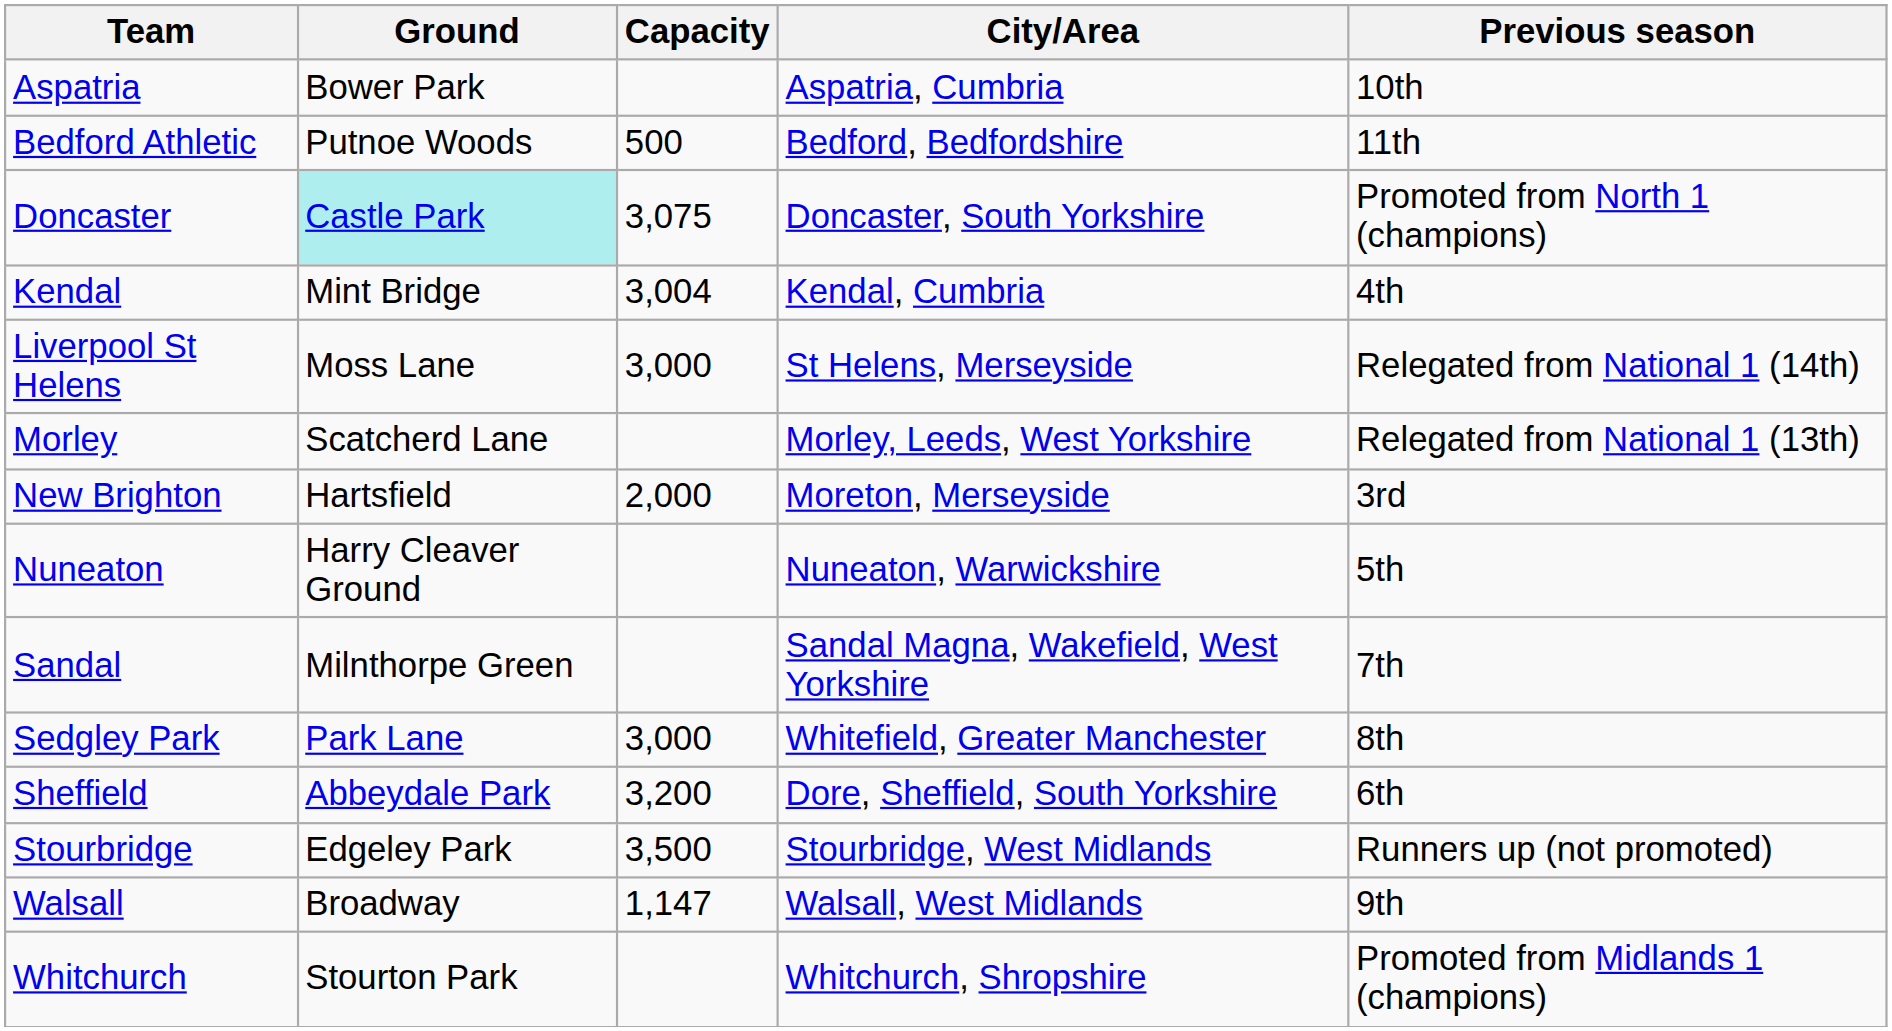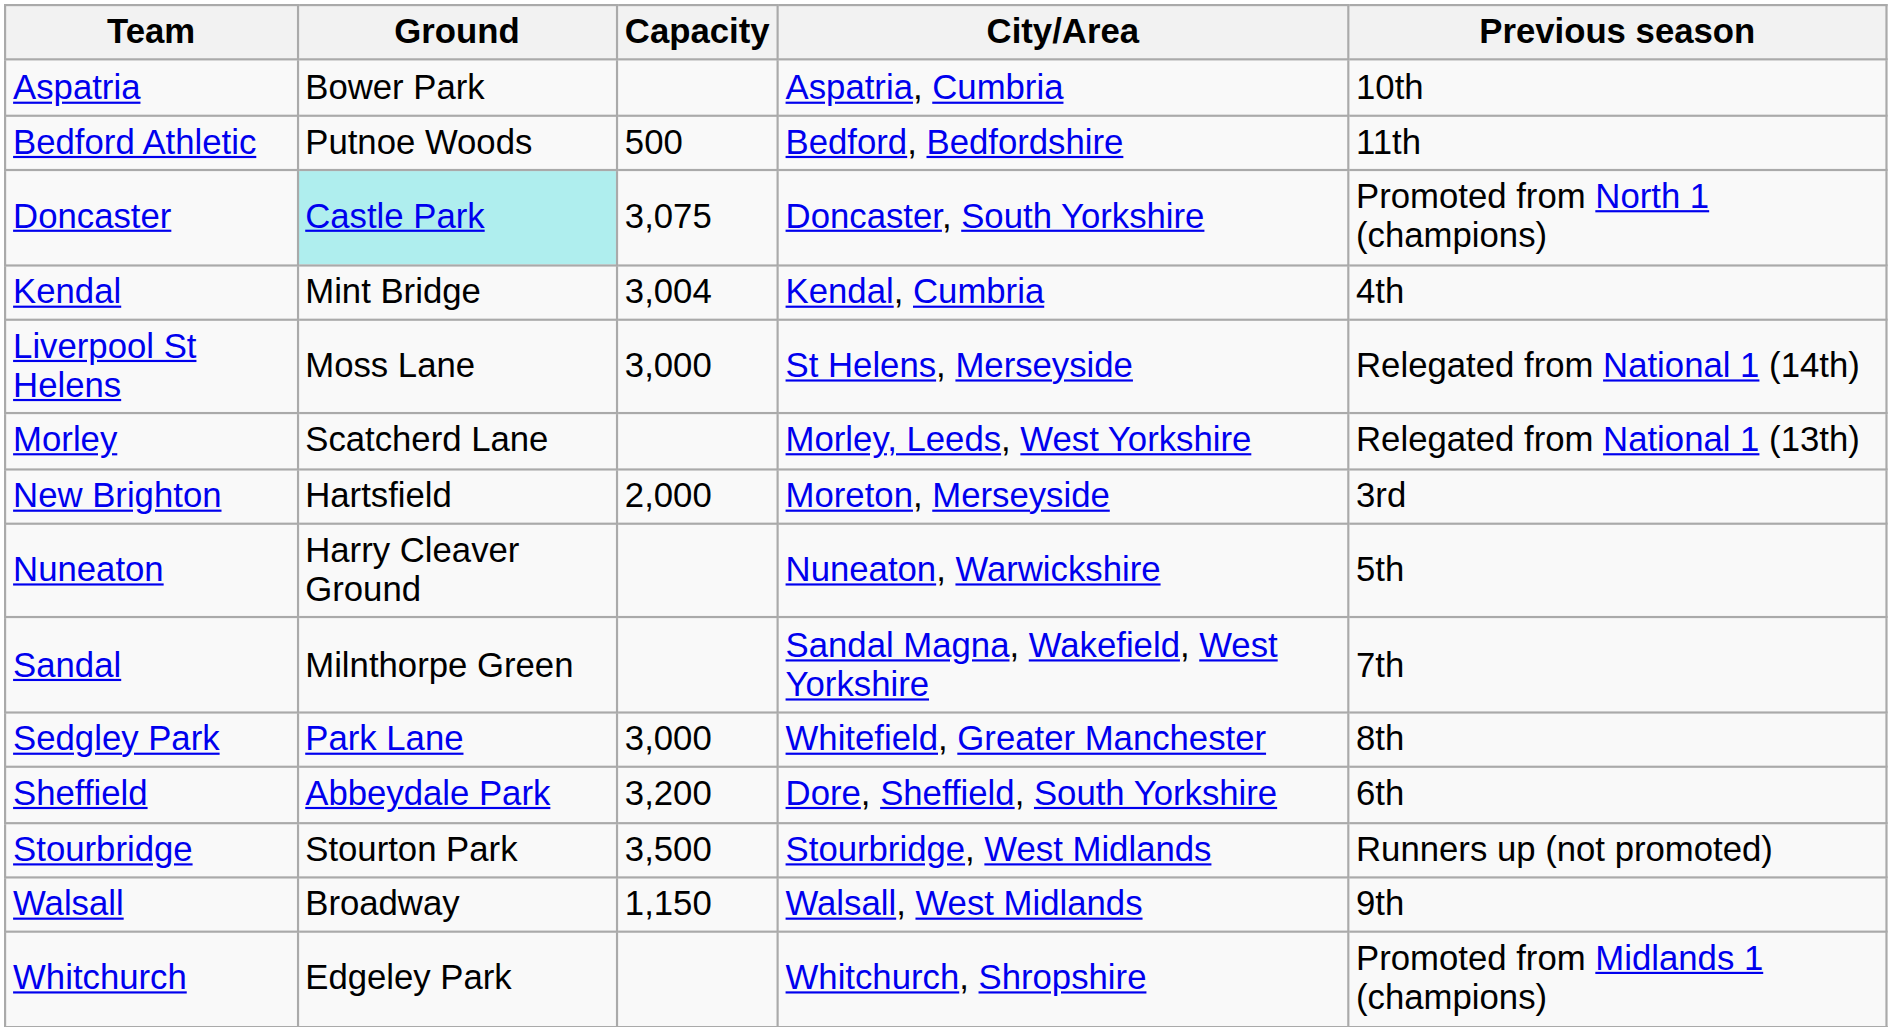 <table class="wikitable sortable">
 <tr>
 <th>Team</th>
 <th>Ground</th>
 <th>Capacity</th>
 <th>City/Area</th>
 <th>Previous season</th>
 </tr>
 <tr>
 <td><a href='#'>Aspatria</a></td>
 <td>Bower Park</td>
 <td></td>
 <td><a href='#'>Aspatria</a>, <a href='#'>Cumbria</a></td>
 <td>10th</td>
 </tr>
 <tr>
 <td><a href='#'>Bedford Athletic</a></td>
 <td>Putnoe Woods</td>
 <td>500</td>
 <td><a href='#'>Bedford</a>, <a href='#'>Bedfordshire</a></td>
 <td>11th</td>
 </tr>
 <tr>
 <td><a href='#'>Doncaster</a></td>
 <td style="background: paleturquoise;"><a href='#'>Castle Park</a></td>
 <td>3,075</td>
 <td><a href='#'>Doncaster</a>, <a href='#'>South Yorkshire</a></td>
 <td>Promoted from <a href='#'>North 1</a> (champions)</td>
 </tr>
 <tr>
 <td><a href='#'>Kendal</a></td>
 <td>Mint Bridge</td>
 <td>3,004</td>
 <td><a href='#'>Kendal</a>, <a href='#'>Cumbria</a></td>
 <td>4th</td>
 </tr>
 <tr>
 <td><a href='#'>Liverpool St Helens</a></td>
 <td>Moss Lane</td>
 <td>3,000</td>
 <td><a href='#'>St Helens</a>, <a href='#'>Merseyside</a></td>
 <td>Relegated from <a href='#'>National 1</a> (14th)</td>
 </tr>
 <tr>
 <td><a href='#'>Morley</a></td>
 <td>Scatcherd Lane</td>
 <td></td>
 <td><a href='#'>Morley, Leeds</a>, <a href='#'>West Yorkshire</a></td>
 <td>Relegated from <a href='#'>National 1</a> (13th)</td>
 </tr>
 <tr>
 <td><a href='#'>New Brighton</a></td>
 <td>Hartsfield</td>
 <td>2,000</td>
 <td><a href='#'>Moreton</a>, <a href='#'>Merseyside</a></td>
 <td>3rd</td>
 </tr>
 <tr>
 <td><a href='#'>Nuneaton</a></td>
 <td>Harry Cleaver Ground</td>
 <td></td>
 <td><a href='#'>Nuneaton</a>, <a href='#'>Warwickshire</a></td>
 <td>5th</td>
 </tr>
 <tr>
 <td><a href='#'>Sandal</a></td>
 <td>Milnthorpe Green</td>
 <td></td>
 <td><a href='#'>Sandal Magna</a>, <a href='#'>Wakefield</a>, <a href='#'>West Yorkshire</a></td>
 <td>7th</td>
 </tr>
 <tr>
 <td><a href='#'>Sedgley Park</a></td>
 <td><a href='#'>Park Lane</a></td>
 <td>3,000</td>
 <td><a href='#'>Whitefield</a>, <a href='#'>Greater Manchester</a></td>
 <td>8th</td>
 </tr>
 <tr>
 <td><a href='#'>Sheffield</a></td>
 <td><a href='#'>Abbeydale Park</a></td>
 <td>3,200</td>
 <td><a href='#'>Dore</a>, <a href='#'>Sheffield</a>, <a href='#'>South Yorkshire</a></td>
 <td>6th</td>
 </tr>
 <tr>
 <td><a href='#'>Stourbridge</a></td>
-<td>Edgeley Park</td>
+<td>Stourton Park</td>
 <td>3,500</td>
 <td><a href='#'>Stourbridge</a>, <a href='#'>West Midlands</a></td>
 <td>Runners up (not promoted)</td>
 </tr>
 <tr>
 <td><a href='#'>Walsall</a></td>
 <td>Broadway</td>
-<td>1,147</td>
+<td>1,150</td>
 <td><a href='#'>Walsall</a>, <a href='#'>West Midlands</a></td>
 <td>9th</td>
 </tr>
 <tr>
 <td><a href='#'>Whitchurch</a></td>
-<td>Stourton Park</td>
+<td>Edgeley Park</td>
 <td></td>
 <td><a href='#'>Whitchurch</a>, <a href='#'>Shropshire</a></td>
 <td>Promoted from <a href='#'>Midlands 1</a> (champions)</td>
 </tr>
 <tr>
 </tr>
 </table>
